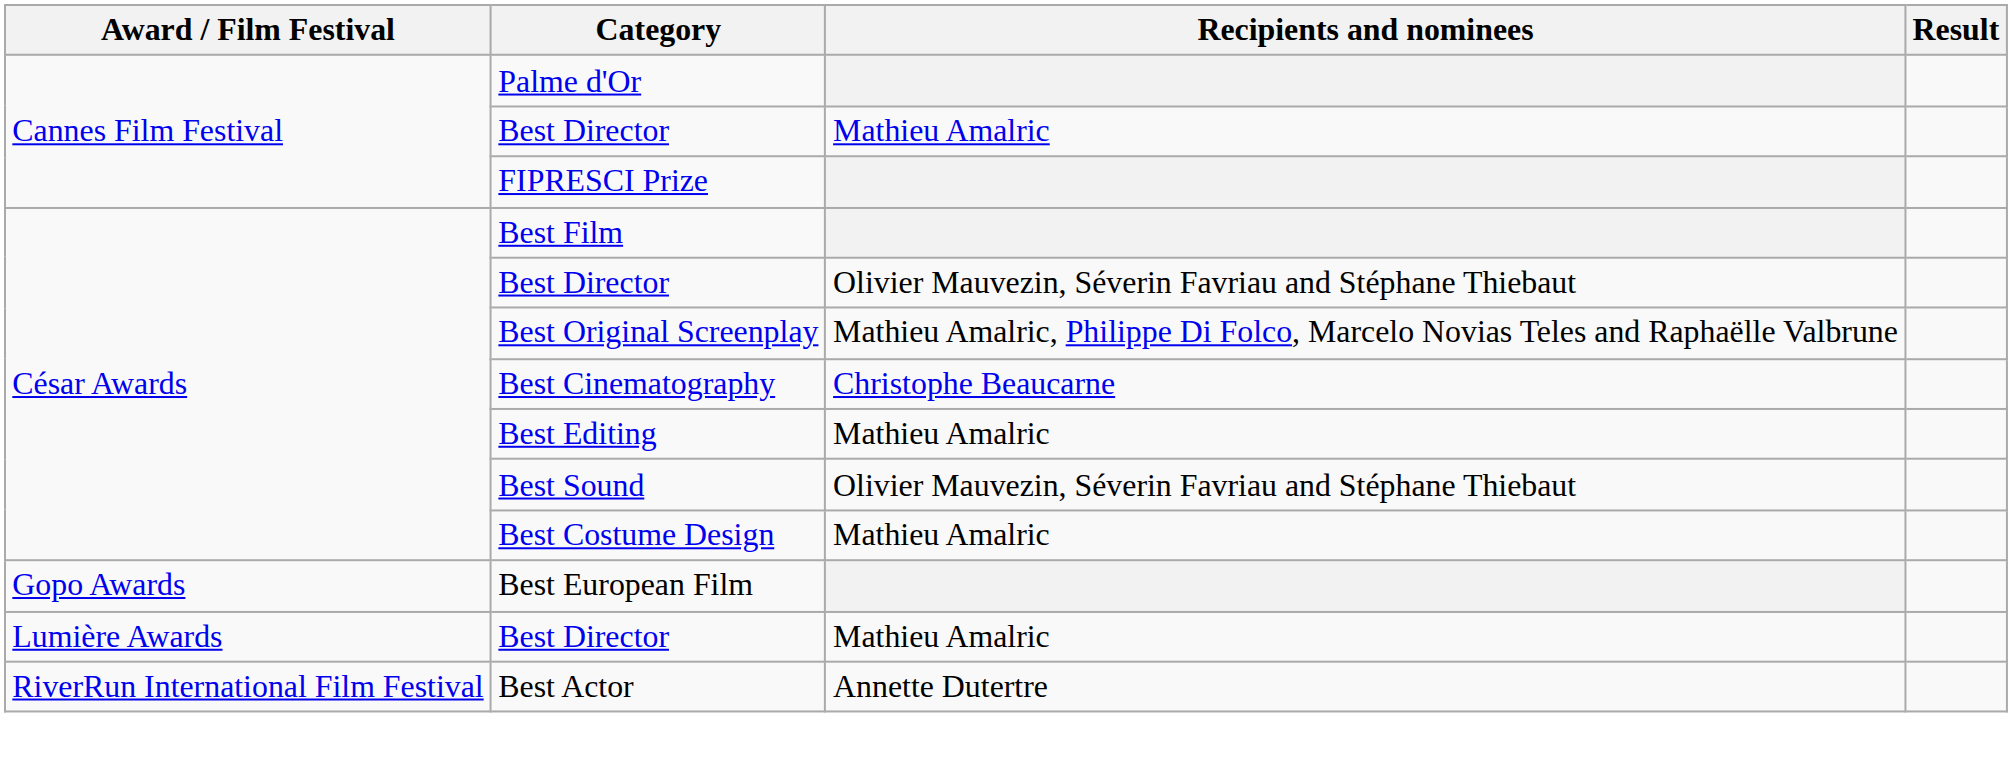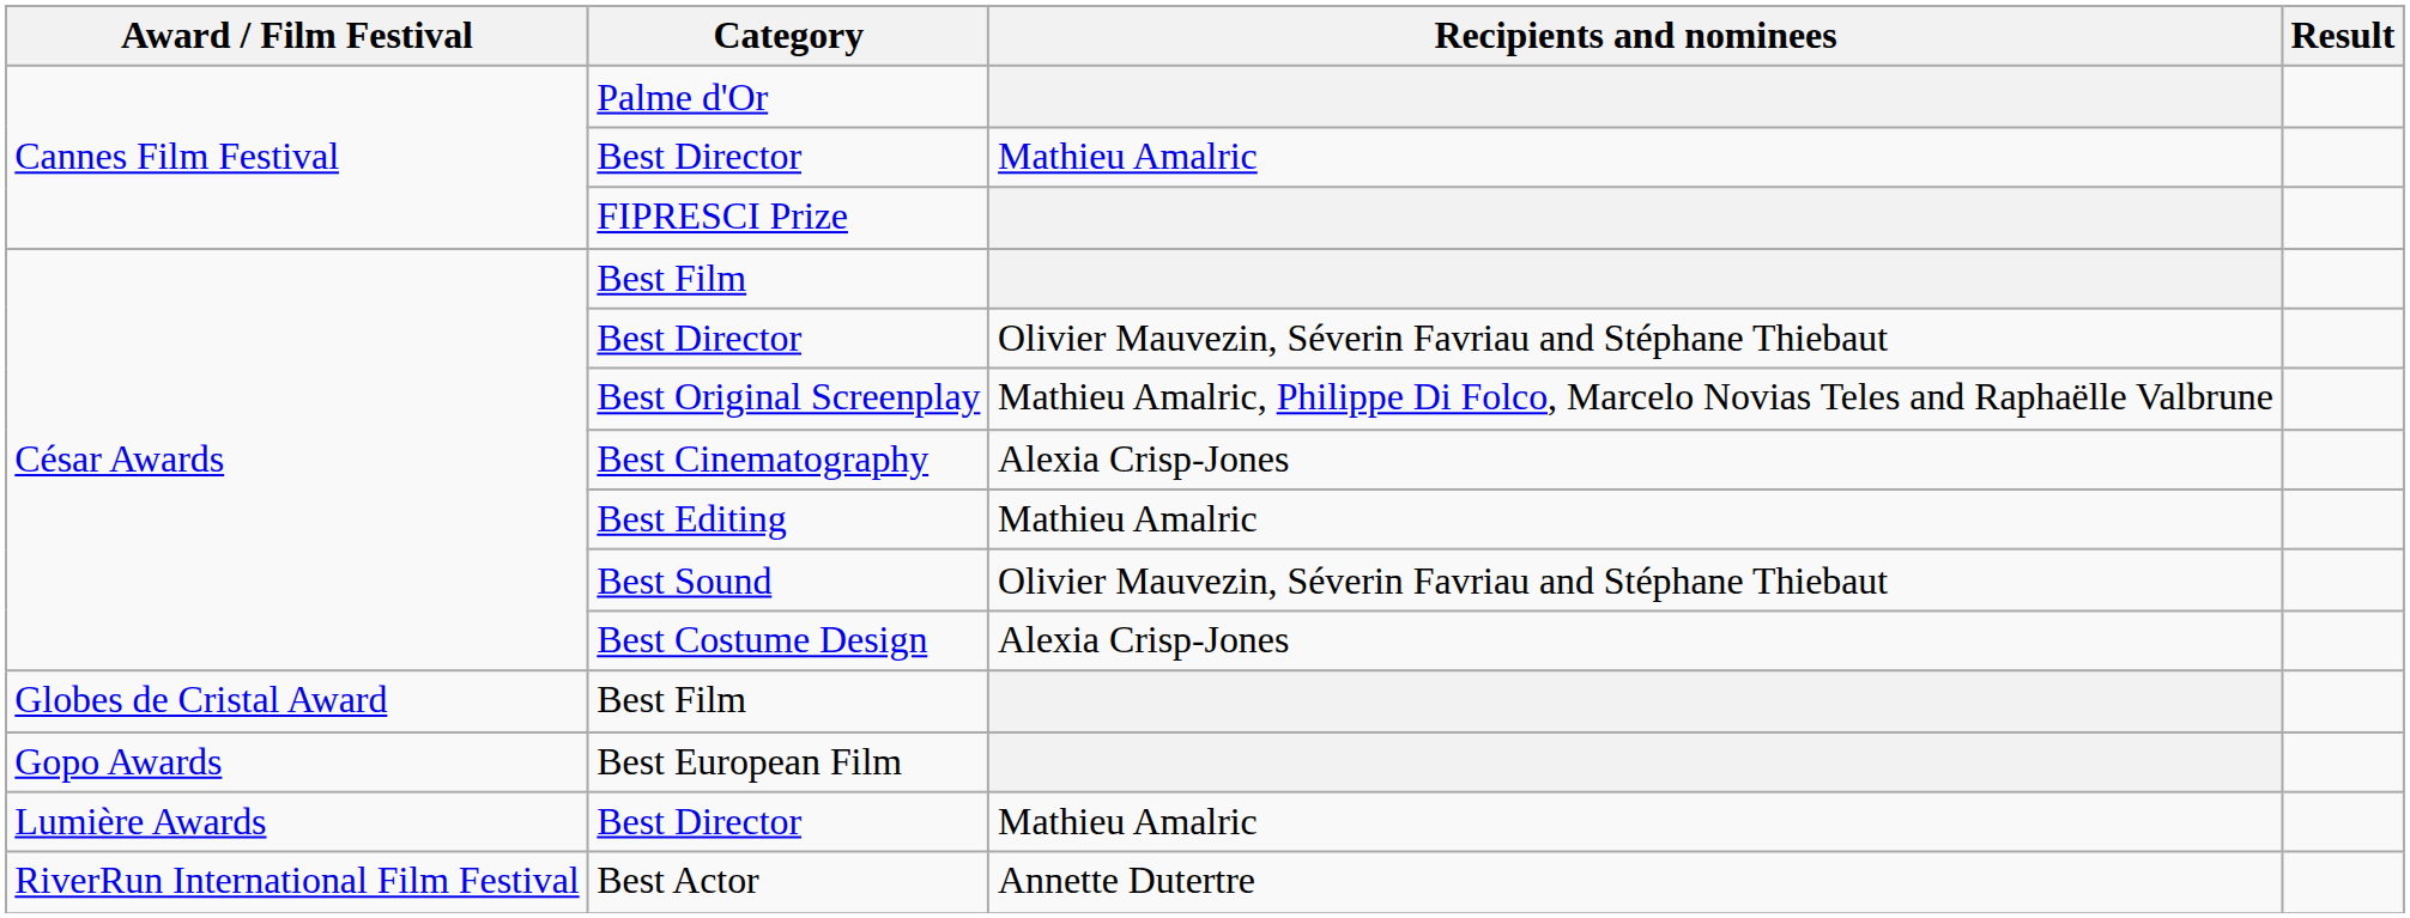 <table class="wikitable plainrowheaders sortable">
 <tr style="background:#ccc; text-align:center;">
 <th scope="col">Award / Film Festival</th>
 <th scope="col">Category</th>
 <th scope="col">Recipients and nominees</th>
 <th scope="col">Result</th>
 </tr>
 <tr>
 <td rowspan=3><a href='#'>Cannes Film Festival</a></td>
 <td><a href='#'>Palme d'Or</a></td>
 <th></th>
 <td></td>
 </tr>
 <tr>
 <td><a href='#'>Best Director</a></td>
 <td><a href='#'>Mathieu Amalric</a></td>
 <td></td>
 </tr>
 <tr>
 <td><a href='#'>FIPRESCI Prize</a></td>
 <th></th>
 <td></td>
 </tr>
 <tr>
 <td rowspan=7><a href='#'>César Awards</a></td>
 <td><a href='#'>Best Film</a></td>
 <th></th>
 <td></td>
 </tr>
 <tr>
 <td><a href='#'>Best Director</a></td>
 <td>Olivier Mauvezin, Séverin Favriau and Stéphane Thiebaut</td>
 <td></td>
 </tr>
 <tr>
 <td><a href='#'>Best Original Screenplay</a></td>
 <td>Mathieu Amalric, <a href='#'>Philippe Di Folco</a>, Marcelo Novias Teles and Raphaëlle Valbrune</td>
 <td></td>
 </tr>
 <tr>
 <td><a href='#'>Best Cinematography</a></td>
-<td><a href='#'>Christophe Beaucarne</a></td>
+<td>Alexia Crisp-Jones</td>
 <td></td>
 </tr>
 <tr>
 <td><a href='#'>Best Editing</a></td>
 <td>Mathieu Amalric</td>
 <td></td>
 </tr>
 <tr>
 <td><a href='#'>Best Sound</a></td>
 <td>Olivier Mauvezin, Séverin Favriau and Stéphane Thiebaut</td>
 <td></td>
 </tr>
 <tr>
 <td><a href='#'>Best Costume Design</a></td>
-<td>Mathieu Amalric</td>
+<td>Alexia Crisp-Jones</td>
+<td></td>
+</tr>
+<tr>
+<td><a href='#'>Globes de Cristal Award</a></td>
+<td>Best Film</td>
+<th></th>
 <td></td>
 </tr>
 <tr>
 <td><a href='#'>Gopo Awards</a></td>
 <td>Best European Film</td>
 <th></th>
 <td></td>
 </tr>
 <tr>
 <td><a href='#'>Lumière Awards</a></td>
 <td><a href='#'>Best Director</a></td>
 <td>Mathieu Amalric</td>
 <td></td>
 </tr>
 <tr>
 <td><a href='#'>RiverRun International Film Festival</a></td>
 <td>Best Actor</td>
 <td>Annette Dutertre</td>
 <td></td>
 </tr>
 </table>
